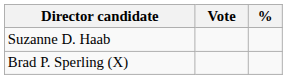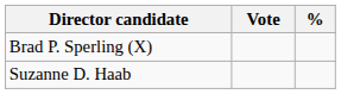 <table class="wikitable">
 <tr>
 <th width="200px">Director candidate</th>
 <th width="50px">Vote</th>
 <th width="30px">%</th>
 </tr>
 <tr>
+<td>Brad P. Sperling (X)</td>
+<td></td>
+<td></td>
+</tr>
+<tr>
 <td>Suzanne D. Haab</td>
 <td></td>
 <td></td>
 </tr>
-<tr>
-<td>Brad P. Sperling (X)</td>
-<td></td>
-<td></td>
-</tr>
 </table>
